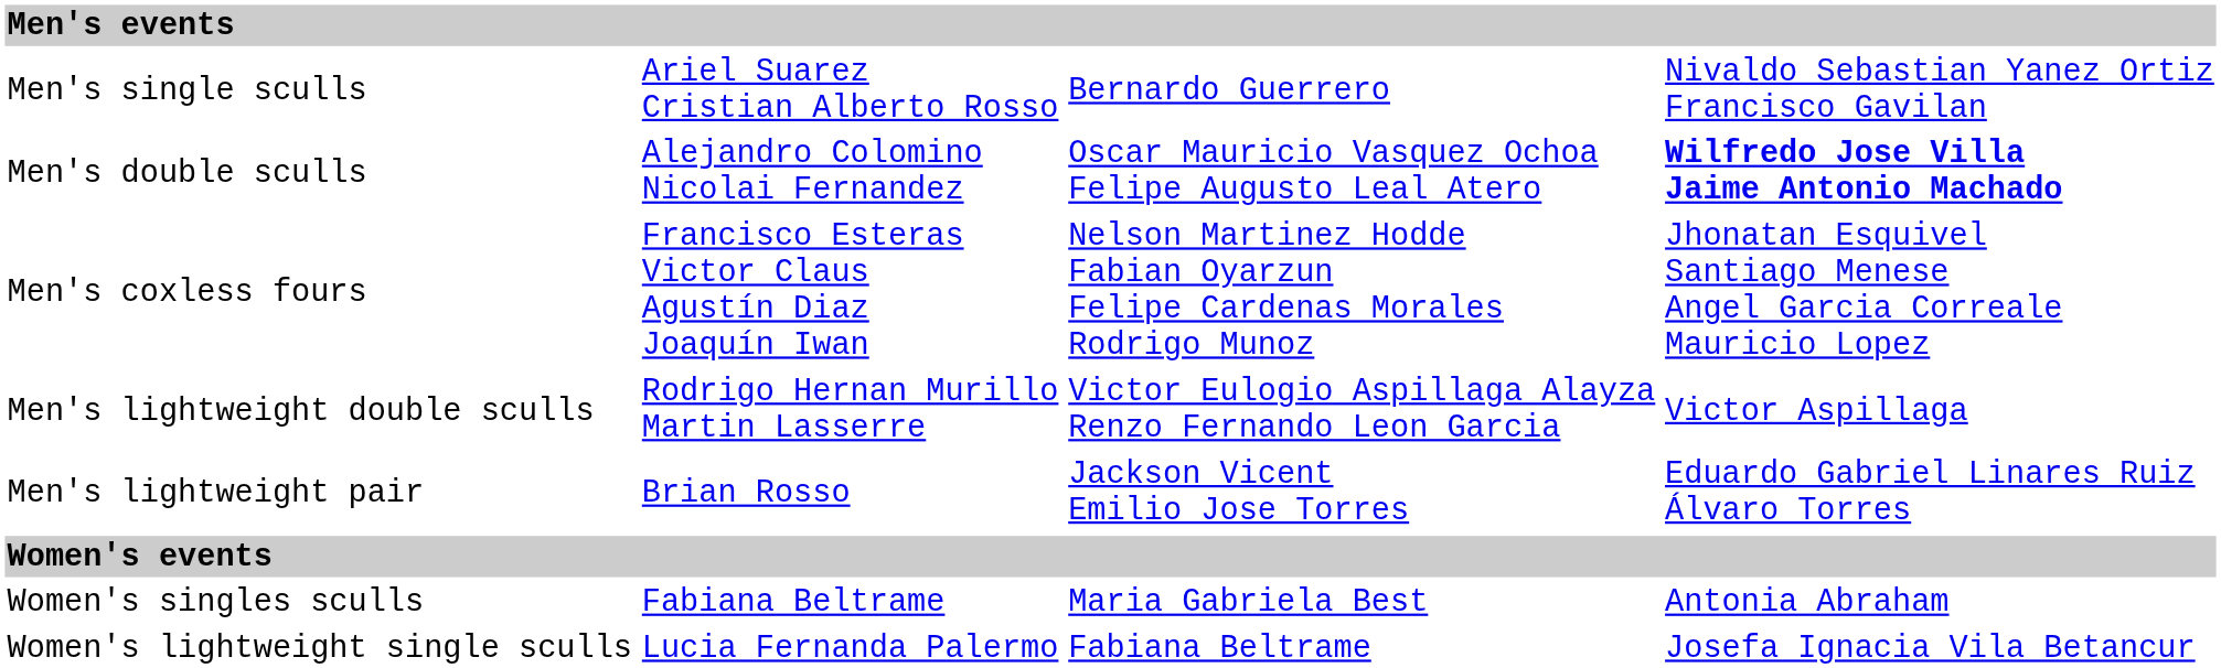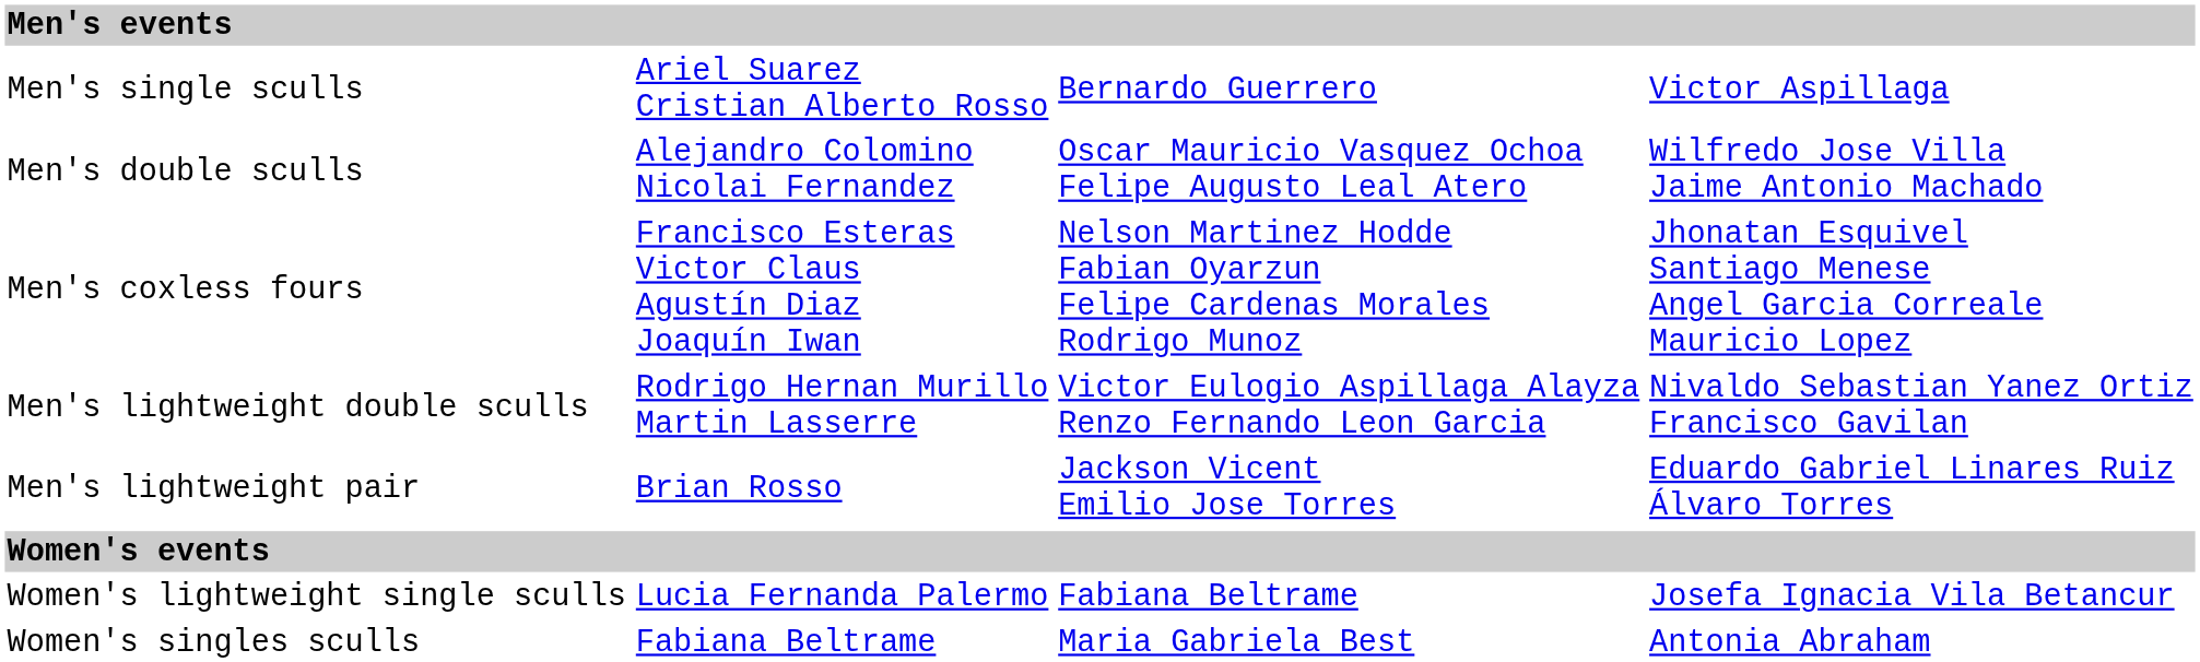 <table>
 <tr bgcolor="#cccccc">
 <td colspan=4><strong>Men's events</strong></td>
 </tr>
 <tr>
 <td>Men's single sculls</td>
 <td><a href='#'>Ariel Suarez</a><br><a href='#'>Cristian Alberto Rosso</a><br></td>
 <td><a href='#'>Bernardo Guerrero</a><br></td>
-<td><a href='#'>Nivaldo Sebastian Yanez Ortiz</a><br><a href='#'>Francisco Gavilan</a><br></td>
+<td><a href='#'>Victor Aspillaga</a><br></td>
 </tr>
 <tr>
 <td>Men's double sculls</td>
 <td><a href='#'>Alejandro Colomino</a><br><a href='#'>Nicolai Fernandez</a><br></td>
 <td><a href='#'>Oscar Mauricio Vasquez Ochoa</a><br><a href='#'>Felipe Augusto Leal Atero</a><br></td>
-<td><strong><a href='#'>Wilfredo Jose Villa</a><br><a href='#'>Jaime Antonio Machado</a><br></strong></td>
+<td><a href='#'>Wilfredo Jose Villa</a><br><a href='#'>Jaime Antonio Machado</a><br></td>
 </tr>
 <tr>
 <td>Men's coxless fours</td>
 <td><a href='#'>Francisco Esteras</a><br><a href='#'>Victor Claus</a><br><a href='#'>Agustín Diaz</a><br><a href='#'>Joaquín Iwan</a><br></td>
 <td><a href='#'>Nelson Martinez Hodde</a><br><a href='#'>Fabian Oyarzun</a><br><a href='#'>Felipe Cardenas Morales</a><br><a href='#'>Rodrigo Munoz</a><br></td>
 <td><a href='#'>Jhonatan Esquivel</a><br><a href='#'>Santiago Menese</a><br><a href='#'>Angel Garcia Correale</a><br><a href='#'>Mauricio Lopez</a><br></td>
 </tr>
 <tr>
 <td>Men's lightweight double sculls</td>
 <td><a href='#'>Rodrigo Hernan Murillo</a><br><a href='#'>Martin Lasserre</a><br></td>
 <td><a href='#'>Victor Eulogio Aspillaga Alayza</a><br><a href='#'>Renzo Fernando Leon Garcia</a><br></td>
-<td><a href='#'>Victor Aspillaga</a><br></td>
+<td><a href='#'>Nivaldo Sebastian Yanez Ortiz</a><br><a href='#'>Francisco Gavilan</a><br></td>
 </tr>
 <tr>
 <td>Men's lightweight pair</td>
 <td><a href='#'>Brian Rosso</a><br></td>
 <td><a href='#'>Jackson Vicent</a><br><a href='#'>Emilio Jose Torres</a><br></td>
 <td><a href='#'>Eduardo Gabriel Linares Ruiz</a><br><a href='#'>Álvaro Torres</a><br></td>
 </tr>
 <tr bgcolor="#cccccc">
 <td colspan=4><strong>Women's events</strong></td>
 </tr>
 <tr>
+<td>Women's lightweight single sculls</td>
+<td><a href='#'>Lucia Fernanda Palermo</a><br></td>
+<td><a href='#'>Fabiana Beltrame</a><br></td>
+<td><a href='#'>Josefa Ignacia Vila Betancur</a><br></td>
+</tr>
+<tr>
 <td>Women's singles sculls</td>
 <td><a href='#'>Fabiana Beltrame</a><br></td>
 <td><a href='#'>Maria Gabriela Best</a><br></td>
 <td><a href='#'>Antonia Abraham</a><br></td>
 </tr>
-<tr>
-<td>Women's lightweight single sculls</td>
-<td><a href='#'>Lucia Fernanda Palermo</a><br></td>
-<td><a href='#'>Fabiana Beltrame</a><br></td>
-<td><a href='#'>Josefa Ignacia Vila Betancur</a><br></td>
-</tr>
 </table>
